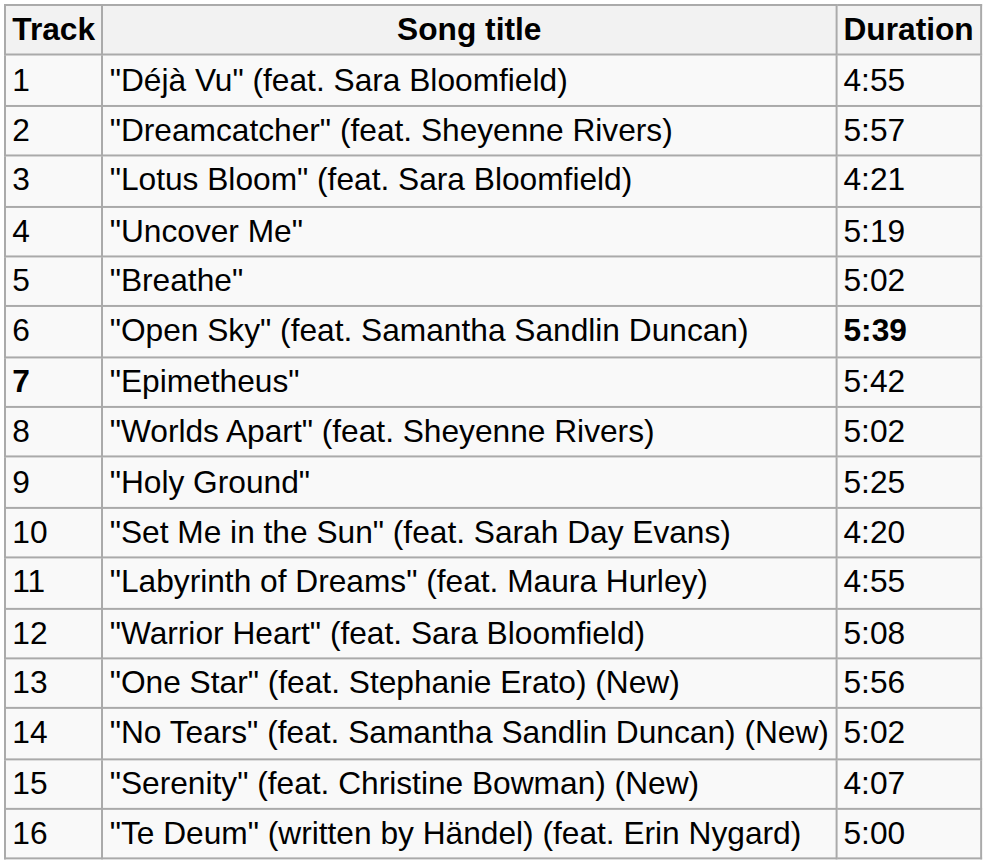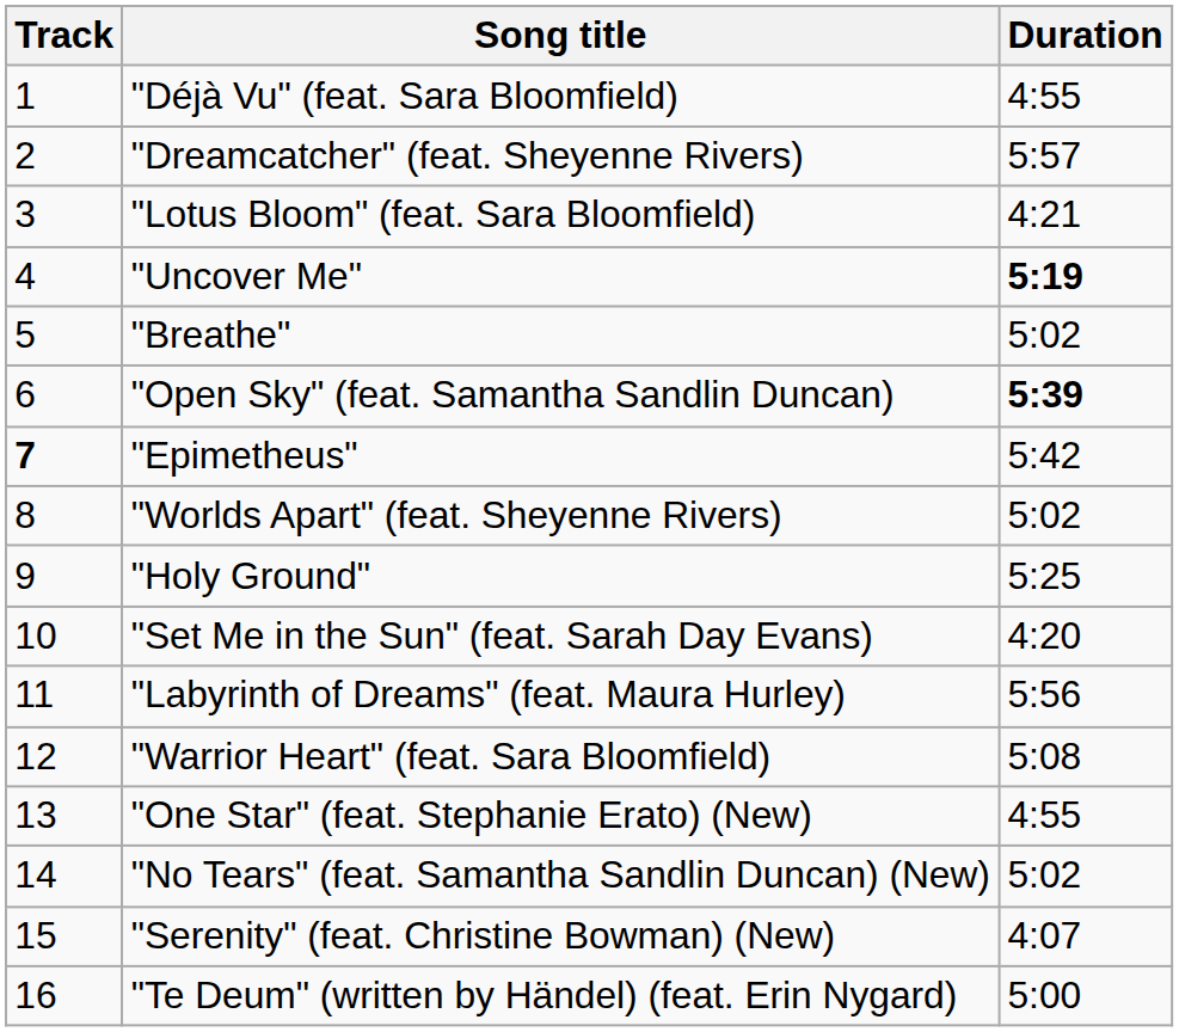 <table class="wikitable">
 <tr>
 <th>Track</th>
 <th>Song title</th>
 <th>Duration</th>
 </tr>
 <tr>
 <td>1</td>
 <td>"Déjà Vu" (feat. Sara Bloomfield)</td>
 <td>4:55</td>
 </tr>
 <tr>
 <td>2</td>
 <td>"Dreamcatcher" (feat. Sheyenne Rivers)</td>
 <td>5:57</td>
 </tr>
 <tr>
 <td>3</td>
 <td>"Lotus Bloom" (feat. Sara Bloomfield)</td>
 <td>4:21</td>
 </tr>
 <tr>
 <td>4</td>
 <td>"Uncover Me"</td>
-<td>5:19</td>
+<td><strong>5:19</strong></td>
 </tr>
 <tr>
 <td>5</td>
 <td>"Breathe"</td>
 <td>5:02</td>
 </tr>
 <tr>
 <td>6</td>
 <td>"Open Sky" (feat. Samantha Sandlin Duncan)</td>
 <td><strong>5:39</strong></td>
 </tr>
 <tr>
 <td><strong>7</strong></td>
 <td>"Epimetheus"</td>
 <td>5:42</td>
 </tr>
 <tr>
 <td>8</td>
 <td>"Worlds Apart" (feat. Sheyenne Rivers)</td>
 <td>5:02</td>
 </tr>
 <tr>
 <td>9</td>
 <td>"Holy Ground"</td>
 <td>5:25</td>
 </tr>
 <tr>
 <td>10</td>
 <td>"Set Me in the Sun" (feat. Sarah Day Evans)</td>
 <td>4:20</td>
 </tr>
 <tr>
 <td>11</td>
 <td>"Labyrinth of Dreams" (feat. Maura Hurley)</td>
-<td>4:55</td>
+<td>5:56</td>
 </tr>
 <tr>
 <td>12</td>
 <td>"Warrior Heart" (feat. Sara Bloomfield)</td>
 <td>5:08</td>
 </tr>
 <tr>
 <td>13</td>
 <td>"One Star" (feat. Stephanie Erato) (New)</td>
-<td>5:56</td>
+<td>4:55</td>
 </tr>
 <tr>
 <td>14</td>
 <td>"No Tears" (feat. Samantha Sandlin Duncan) (New)</td>
 <td>5:02</td>
 </tr>
 <tr>
 <td>15</td>
 <td>"Serenity" (feat. Christine Bowman) (New)</td>
 <td>4:07</td>
 </tr>
 <tr>
 <td>16</td>
 <td>"Te Deum" (written by Händel) (feat. Erin Nygard)</td>
 <td>5:00</td>
 </tr>
 </table>
